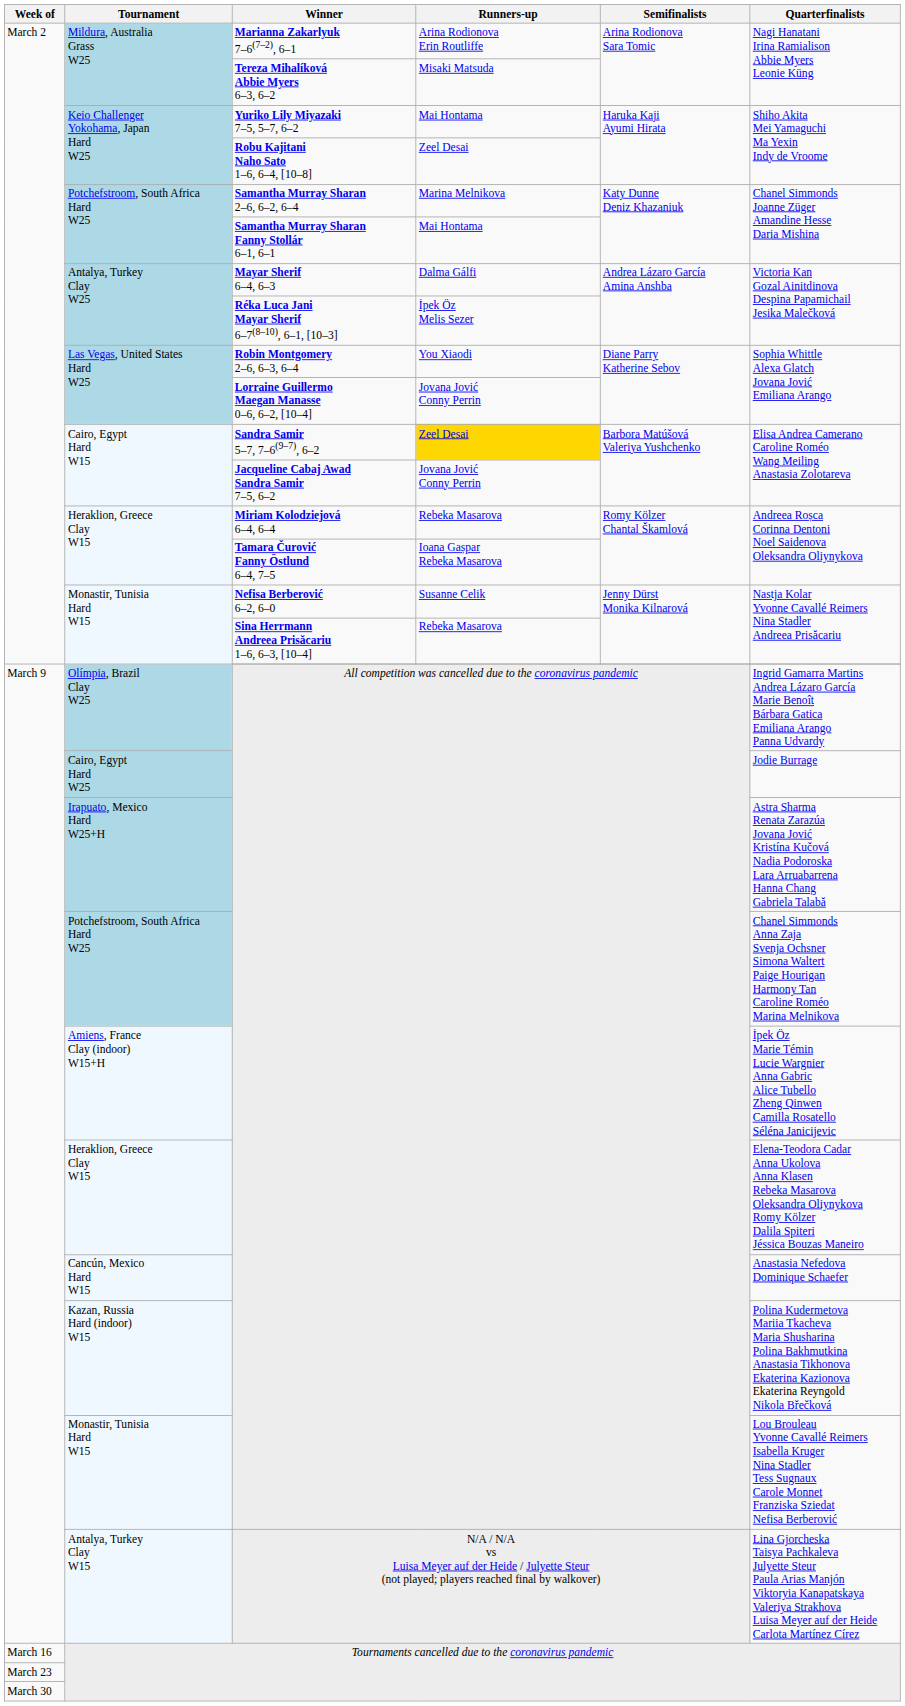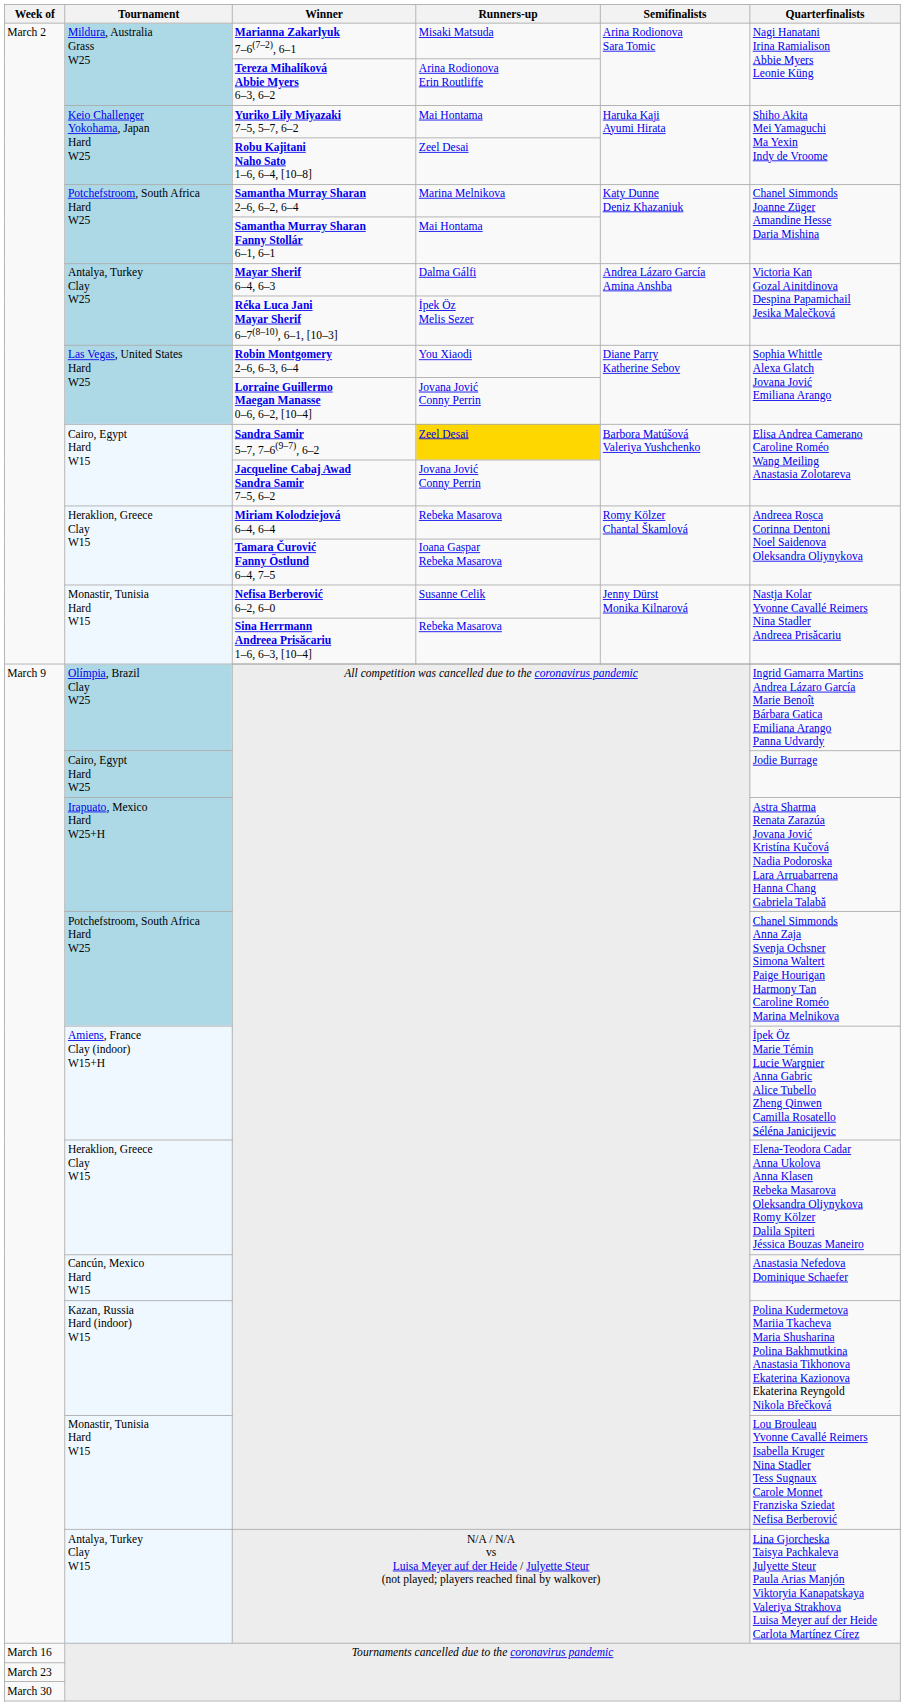 <table class="wikitable" style="font-size:85%;">
 <tr>
 <th width="65">Week of</th>
 <th style="width:190px;">Tournament</th>
 <th style="width:210px;">Winner</th>
 <th style="width:210px;">Runners-up</th>
 <th style="width:170px;">Semifinalists</th>
 <th style="width:170px;">Quarterfinalists</th>
 </tr>
 <tr valign=top>
 <td rowspan=16>March 2</td>
 <td rowspan="2" style="background:lightblue;"><a href='#'>Mildura</a>, Australia <br> Grass <br> W25 <br> </td>
 <td><strong> <a href='#'>Marianna Zakarlyuk</a></strong> <br> 7–6<sup>(7–2)</sup>, 6–1</td>
-<td> <a href='#'>Arina Rodionova</a> <br>  <a href='#'>Erin Routliffe</a></td>
+<td> <a href='#'>Misaki Matsuda</a></td>
 <td rowspan=2> <a href='#'>Arina Rodionova</a> <br>  <a href='#'>Sara Tomic</a></td>
 <td rowspan=2> <a href='#'>Nagi Hanatani</a> <br>  <a href='#'>Irina Ramialison</a> <br>  <a href='#'>Abbie Myers</a> <br>  <a href='#'>Leonie Küng</a></td>
 </tr>
 <tr valign=top>
 <td><strong> <a href='#'>Tereza Mihalíková</a> <br>  <a href='#'>Abbie Myers</a></strong> <br> 6–3, 6–2</td>
-<td> <a href='#'>Misaki Matsuda</a></td>
+<td> <a href='#'>Arina Rodionova</a> <br>  <a href='#'>Erin Routliffe</a></td>
 </tr>
 <tr valign=top>
 <td rowspan="2" style="background:lightblue;"><a href='#'>Keio Challenger</a> <br> <a href='#'>Yokohama</a>, Japan <br> Hard <br> W25 <br> </td>
 <td><strong> <a href='#'>Yuriko Lily Miyazaki</a></strong> <br> 7–5, 5–7, 6–2</td>
 <td> <a href='#'>Mai Hontama</a></td>
 <td rowspan=2> <a href='#'>Haruka Kaji</a> <br>  <a href='#'>Ayumi Hirata</a></td>
 <td rowspan=2> <a href='#'>Shiho Akita</a> <br>  <a href='#'>Mei Yamaguchi</a> <br>  <a href='#'>Ma Yexin</a> <br>  <a href='#'>Indy de Vroome</a></td>
 </tr>
 <tr valign=top>
 <td><strong> <a href='#'>Robu Kajitani</a> <br>  <a href='#'>Naho Sato</a></strong> <br> 1–6, 6–4, [10–8]</td>
 <td> <a href='#'>Zeel Desai</a></td>
 </tr>
 <tr valign=top>
 <td rowspan="2" style="background:lightblue;"><a href='#'>Potchefstroom</a>, South Africa <br> Hard <br> W25 <br> </td>
 <td><strong> <a href='#'>Samantha Murray Sharan</a></strong> <br> 2–6, 6–2, 6–4</td>
 <td> <a href='#'>Marina Melnikova</a></td>
 <td rowspan=2> <a href='#'>Katy Dunne</a> <br>  <a href='#'>Deniz Khazaniuk</a></td>
 <td rowspan=2> <a href='#'>Chanel Simmonds</a> <br>  <a href='#'>Joanne Züger</a> <br>  <a href='#'>Amandine Hesse</a> <br>  <a href='#'>Daria Mishina</a></td>
 </tr>
 <tr valign=top>
 <td><strong> <a href='#'>Samantha Murray Sharan</a> <br>  <a href='#'>Fanny Stollár</a></strong> <br> 6–1, 6–1</td>
 <td> <a href='#'>Mai Hontama</a></td>
 </tr>
 <tr valign=top>
 <td rowspan="2" style="background:lightblue;">Antalya, Turkey <br> Clay <br> W25 <br> </td>
 <td><strong> <a href='#'>Mayar Sherif</a></strong> <br> 6–4, 6–3</td>
 <td> <a href='#'>Dalma Gálfi</a></td>
 <td rowspan=2> <a href='#'>Andrea Lázaro García</a> <br>  <a href='#'>Amina Anshba</a></td>
 <td rowspan=2> <a href='#'>Victoria Kan</a> <br>  <a href='#'>Gozal Ainitdinova</a> <br>  <a href='#'>Despina Papamichail</a> <br>  <a href='#'>Jesika Malečková</a></td>
 </tr>
 <tr valign=top>
 <td><strong> <a href='#'>Réka Luca Jani</a> <br>  <a href='#'>Mayar Sherif</a></strong> <br> 6–7<sup>(8–10)</sup>, 6–1, [10–3]</td>
 <td> <a href='#'>İpek Öz</a> <br>  <a href='#'>Melis Sezer</a></td>
 </tr>
 <tr valign=top>
 <td rowspan="2" style="background:lightblue;"><a href='#'>Las Vegas</a>, United States <br> Hard <br> W25 <br> </td>
 <td> <strong><a href='#'>Robin Montgomery</a></strong> <br> 2–6, 6–3, 6–4</td>
 <td> <a href='#'>You Xiaodi</a></td>
 <td rowspan=2> <a href='#'>Diane Parry</a> <br>  <a href='#'>Katherine Sebov</a></td>
 <td rowspan=2> <a href='#'>Sophia Whittle</a> <br>  <a href='#'>Alexa Glatch</a> <br>  <a href='#'>Jovana Jović</a> <br>  <a href='#'>Emiliana Arango</a></td>
 </tr>
 <tr valign=top>
 <td><strong> <a href='#'>Lorraine Guillermo</a> <br>  <a href='#'>Maegan Manasse</a></strong> <br> 0–6, 6–2, [10–4]</td>
 <td> <a href='#'>Jovana Jović</a> <br>  <a href='#'>Conny Perrin</a></td>
 </tr>
 <tr valign=top>
 <td rowspan="2" style="background:#f0f8ff;">Cairo, Egypt <br> Hard <br> W15 <br> </td>
 <td><strong> <a href='#'>Sandra Samir</a></strong> <br> 5–7, 7–6<sup>(9–7)</sup>, 6–2</td>
 <td style="background: gold;"> <a href='#'>Zeel Desai</a></td>
 <td rowspan=2> <a href='#'>Barbora Matúšová</a> <br>  <a href='#'>Valeriya Yushchenko</a></td>
 <td rowspan=2> <a href='#'>Elisa Andrea Camerano</a> <br>  <a href='#'>Caroline Roméo</a> <br>  <a href='#'>Wang Meiling</a> <br>  <a href='#'>Anastasia Zolotareva</a></td>
 </tr>
 <tr valign=top>
 <td><strong> <a href='#'>Jacqueline Cabaj Awad</a> <br>  <a href='#'>Sandra Samir</a></strong> <br> 7–5, 6–2</td>
 <td> <a href='#'>Jovana Jović</a> <br>  <a href='#'>Conny Perrin</a></td>
 </tr>
 <tr valign=top>
 <td rowspan="2" style="background:#f0f8ff;">Heraklion, Greece <br> Clay <br> W15 <br> </td>
 <td><strong> <a href='#'>Miriam Kolodziejová</a></strong> <br> 6–4, 6–4</td>
 <td> <a href='#'>Rebeka Masarova</a></td>
 <td rowspan=2> <a href='#'>Romy Kölzer</a> <br>  <a href='#'>Chantal Škamlová</a></td>
 <td rowspan=2> <a href='#'>Andreea Roșca</a> <br>  <a href='#'>Corinna Dentoni</a> <br>  <a href='#'>Noel Saidenova</a> <br>  <a href='#'>Oleksandra Oliynykova</a></td>
 </tr>
 <tr valign=top>
 <td><strong> <a href='#'>Tamara Čurović</a> <br>  <a href='#'>Fanny Östlund</a></strong> <br> 6–4, 7–5</td>
 <td> <a href='#'>Ioana Gașpar</a> <br>  <a href='#'>Rebeka Masarova</a></td>
 </tr>
 <tr valign=top>
 <td rowspan="2" style="background:#f0f8ff;">Monastir, Tunisia <br> Hard <br> W15 <br> </td>
 <td><strong> <a href='#'>Nefisa Berberović</a></strong> <br> 6–2, 6–0</td>
 <td> <a href='#'>Susanne Celik</a></td>
 <td rowspan=2> <a href='#'>Jenny Dürst</a> <br>  <a href='#'>Monika Kilnarová</a></td>
 <td rowspan=2> <a href='#'>Nastja Kolar</a> <br>  <a href='#'>Yvonne Cavallé Reimers</a> <br>  <a href='#'>Nina Stadler</a> <br>  <a href='#'>Andreea Prisăcariu</a></td>
 </tr>
 <tr valign=top>
 <td><strong> <a href='#'>Sina Herrmann</a> <br>  <a href='#'>Andreea Prisăcariu</a></strong> <br> 1–6, 6–3, [10–4]</td>
 <td> <a href='#'>Rebeka Masarova</a></td>
 </tr>
 <tr valign=top>
 <td rowspan=12>March 9</td>
 <td rowspan="2" style="background:lightblue;"><a href='#'>Olímpia</a>, Brazil <br> Clay <br> W25 <br> </td>
 </tr>
 <tr valign=top>
 <td colspan=3 rowspan=10 style="text-align:center; background:#ededed;"><em>All competition was cancelled due to the <a href='#'>coronavirus pandemic</a></em></td>
 <td rowspan=1> <a href='#'>Ingrid Gamarra Martins</a> <br>  <a href='#'>Andrea Lázaro García</a> <br>  <a href='#'>Marie Benoît</a> <br>  <a href='#'>Bárbara Gatica</a> <br>  <a href='#'>Emiliana Arango</a> <br>  <a href='#'>Panna Udvardy</a></td>
 </tr>
 <tr valign=top>
 <td rowspan="1" style="background:lightblue;">Cairo, Egypt <br> Hard <br> W25 <br> </td>
 <td rowspan=1> <a href='#'>Jodie Burrage</a></td>
 </tr>
 <tr valign=top>
 <td rowspan="1" style="background:lightblue;"><a href='#'>Irapuato</a>, Mexico <br> Hard <br> W25+H <br> </td>
 <td rowspan=1> <a href='#'>Astra Sharma</a> <br>  <a href='#'>Renata Zarazúa</a> <br>  <a href='#'>Jovana Jović</a> <br>  <a href='#'>Kristína Kučová</a> <br>  <a href='#'>Nadia Podoroska</a> <br>  <a href='#'>Lara Arruabarrena</a> <br>  <a href='#'>Hanna Chang</a> <br>  <a href='#'>Gabriela Talabă</a></td>
 </tr>
 <tr valign=top>
 <td rowspan="1" style="background:lightblue;">Potchefstroom, South Africa <br> Hard <br> W25 <br> </td>
 <td rowspan=1> <a href='#'>Chanel Simmonds</a> <br>  <a href='#'>Anna Zaja</a> <br>  <a href='#'>Svenja Ochsner</a> <br>  <a href='#'>Simona Waltert</a> <br>  <a href='#'>Paige Hourigan</a> <br>  <a href='#'>Harmony Tan</a> <br>  <a href='#'>Caroline Roméo</a> <br>  <a href='#'>Marina Melnikova</a></td>
 </tr>
 <tr valign=top>
 <td rowspan="1" style="background:#f0f8ff;"><a href='#'>Amiens</a>, France <br> Clay (indoor) <br> W15+H <br> </td>
 <td rowspan=1> <a href='#'>İpek Öz</a> <br>  <a href='#'>Marie Témin</a> <br>  <a href='#'>Lucie Wargnier</a> <br>  <a href='#'>Anna Gabric</a> <br>  <a href='#'>Alice Tubello</a> <br>  <a href='#'>Zheng Qinwen</a> <br>  <a href='#'>Camilla Rosatello</a> <br>  <a href='#'>Séléna Janicijevic</a></td>
 </tr>
 <tr valign=top>
 <td rowspan="1" style="background:#f0f8ff;">Heraklion, Greece <br> Clay <br> W15 <br> </td>
 <td rowspan=1> <a href='#'>Elena-Teodora Cadar</a> <br>  <a href='#'>Anna Ukolova</a> <br>  <a href='#'>Anna Klasen</a> <br>  <a href='#'>Rebeka Masarova</a> <br>  <a href='#'>Oleksandra Oliynykova</a> <br>  <a href='#'>Romy Kölzer</a> <br>  <a href='#'>Dalila Spiteri</a> <br>  <a href='#'>Jéssica Bouzas Maneiro</a></td>
 </tr>
 <tr valign=top>
 <td rowspan="1" style="background:#f0f8ff;">Cancún, Mexico <br> Hard <br> W15 <br> </td>
 <td rowspan=1> <a href='#'>Anastasia Nefedova</a> <br>  <a href='#'>Dominique Schaefer</a></td>
 </tr>
 <tr valign=top>
 <td rowspan="1" style="background:#f0f8ff;">Kazan, Russia <br> Hard (indoor) <br> W15 <br> </td>
 <td rowspan=1> <a href='#'>Polina Kudermetova</a> <br>  <a href='#'>Mariia Tkacheva</a> <br>  <a href='#'>Maria Shusharina</a> <br>  <a href='#'>Polina Bakhmutkina</a> <br>  <a href='#'>Anastasia Tikhonova</a> <br>  <a href='#'>Ekaterina Kazionova</a> <br>  Ekaterina Reyngold <br>  <a href='#'>Nikola Břečková</a></td>
 </tr>
 <tr valign=top>
 <td rowspan="1" style="background:#f0f8ff;">Monastir, Tunisia <br> Hard <br> W15 <br> </td>
 <td rowspan=1> <a href='#'>Lou Brouleau</a> <br>  <a href='#'>Yvonne Cavallé Reimers</a> <br>  <a href='#'>Isabella Kruger</a> <br>  <a href='#'>Nina Stadler</a> <br>  <a href='#'>Tess Sugnaux</a> <br>  <a href='#'>Carole Monnet</a> <br>  <a href='#'>Franziska Sziedat</a> <br>  <a href='#'>Nefisa Berberović</a></td>
 </tr>
 <tr valign=top>
 <td rowspan="2" style="background:#f0f8ff;">Antalya, Turkey <br> Clay <br> W15 <br> </td>
 <td rowspan=2> <a href='#'>Lina Gjorcheska</a> <br>  <a href='#'>Taisya Pachkaleva</a> <br>  <a href='#'>Julyette Steur</a> <br>  <a href='#'>Paula Arias Manjón</a> <br>  <a href='#'>Viktoryia Kanapatskaya</a> <br>  <a href='#'>Valeriya Strakhova</a> <br>  <a href='#'>Luisa Meyer auf der Heide</a> <br>  <a href='#'>Carlota Martínez Círez</a></td>
 </tr>
 <tr valign=top>
 <td colspan=3 style="text-align:center; background:#ededed;"> N/A /  N/A <br> vs <br>  <a href='#'>Luisa Meyer auf der Heide</a> /  <a href='#'>Julyette Steur</a><br>(not played; players reached final by walkover)</td>
 </tr>
 <tr valign=top>
 <td rowspan=1>March 16</td>
 <td colspan=5 rowspan=3 style="background:#ededed; text-align:center;"><em>Tournaments cancelled due to the <a href='#'>coronavirus pandemic</a></em></td>
 </tr>
 <tr valign=top>
 <td rowspan=1>March 23</td>
 </tr>
 <tr valign=top>
 <td rowspan=1>March 30</td>
 </tr>
 </table>
